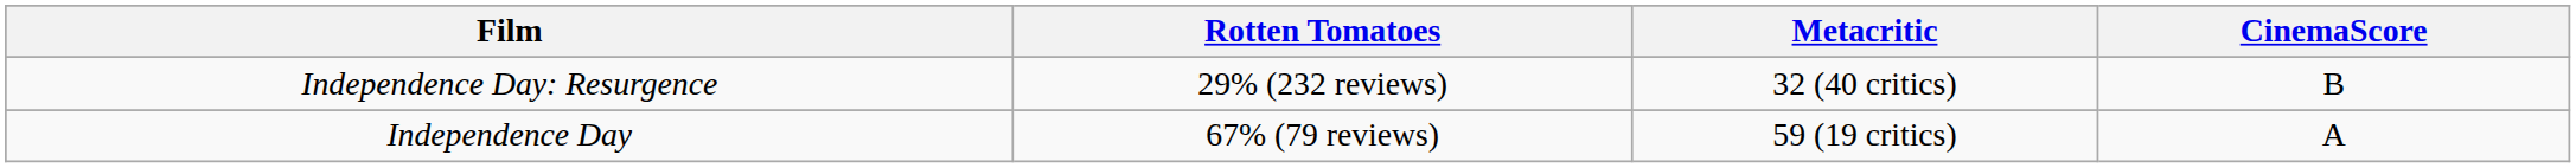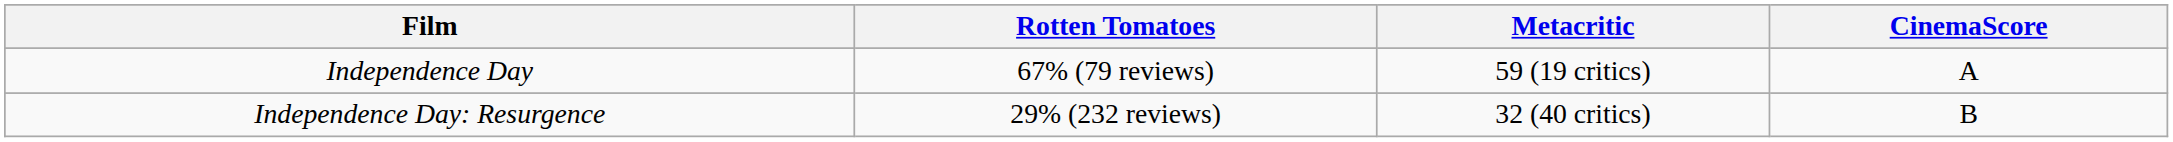 <table class="wikitable" border="1" style="width:99%; text-align:center;">
 <tr>
 <th>Film</th>
 <th><a href='#'>Rotten Tomatoes</a></th>
 <th><a href='#'>Metacritic</a></th>
 <th><a href='#'>CinemaScore</a></th>
 </tr>
 <tr>
+<td><em>Independence Day</em></td>
+<td>67% (79 reviews)</td>
+<td>59 (19 critics)</td>
+<td>A</td>
+</tr>
+<tr>
 <td><em>Independence Day: Resurgence</em></td>
 <td>29% (232 reviews)</td>
 <td>32 (40 critics)</td>
 <td>B</td>
 </tr>
-<tr>
-<td><em>Independence Day</em></td>
-<td>67% (79 reviews)</td>
-<td>59 (19 critics)</td>
-<td>A</td>
-</tr>
 </table>
